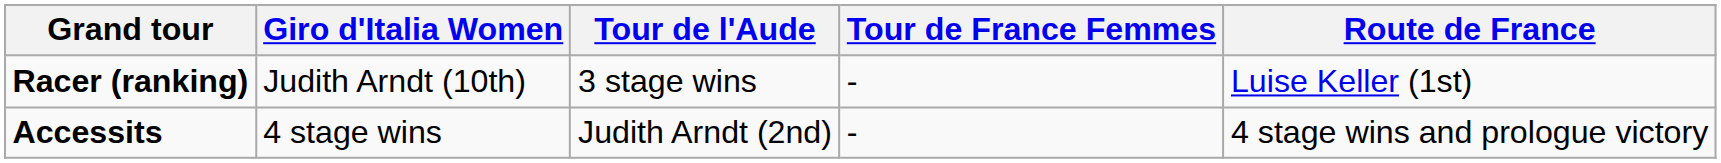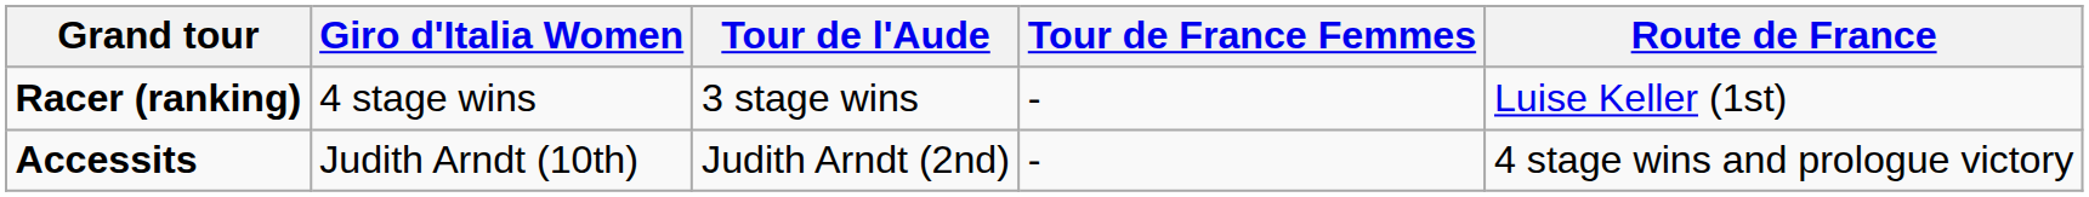 <table class="wikitable">
 <tr>
 <th>Grand tour</th>
 <th><a href='#'>Giro d'Italia Women</a></th>
 <th><a href='#'>Tour de l'Aude</a></th>
 <th><a href='#'>Tour de France Femmes</a></th>
 <th><a href='#'>Route de France</a></th>
 </tr>
 <tr>
 <td><strong>Racer (ranking)</strong></td>
-<td>Judith Arndt (10th)</td>
+<td>4 stage wins</td>
 <td>3 stage wins</td>
 <td>-</td>
 <td><a href='#'>Luise Keller</a> (1st)</td>
 </tr>
 <tr>
 <td><strong>Accessits</strong></td>
-<td>4 stage wins</td>
+<td>Judith Arndt (10th)</td>
 <td>Judith Arndt (2nd)</td>
 <td>-</td>
 <td>4 stage wins and prologue victory</td>
 </tr>
 </table>
